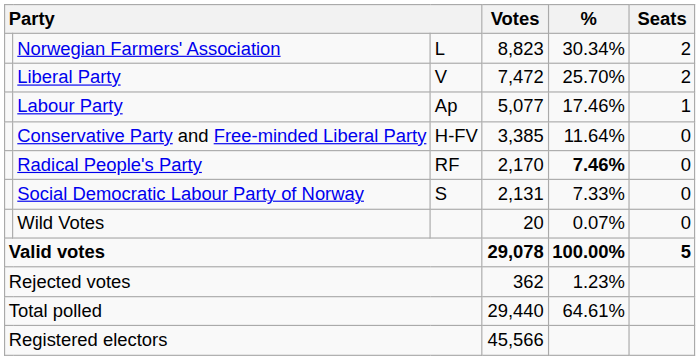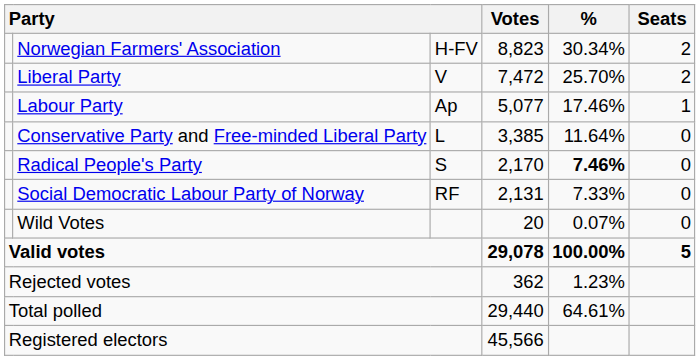 <table class="wikitable" border="1" style="text-align:right;">
 <tr>
 <th style="text-align:left;" colspan=3>Party</th>
 <th align=center width="50">Votes</th>
 <th align=center width="50">%</th>
 <th align=center width="50">Seats</th>
 </tr>
 <tr>
 <td></td>
 <td align=left><a href='#'>Norwegian Farmers' Association</a></td>
-<td align=left>L</td>
+<td align=left>H-FV</td>
 <td>8,823</td>
 <td>30.34%</td>
 <td>2</td>
 </tr>
 <tr>
 <td></td>
 <td align=left><a href='#'>Liberal Party</a></td>
 <td align=left>V</td>
 <td>7,472</td>
 <td>25.70%</td>
 <td>2</td>
 </tr>
 <tr>
 <td></td>
 <td align=left><a href='#'>Labour Party</a></td>
 <td align=left>Ap</td>
 <td>5,077</td>
 <td>17.46%</td>
 <td>1</td>
 </tr>
 <tr>
 <td></td>
 <td align=left><a href='#'>Conservative Party</a> and <a href='#'>Free-minded Liberal Party</a></td>
-<td align=left>H-FV</td>
+<td align=left>L</td>
 <td>3,385</td>
 <td>11.64%</td>
 <td>0</td>
 </tr>
 <tr>
 <td></td>
 <td align=left><a href='#'>Radical People's Party</a></td>
-<td align=left>RF</td>
+<td align=left>S</td>
 <td>2,170</td>
 <td><strong>7.46%</strong></td>
 <td>0</td>
 </tr>
 <tr>
 <td></td>
 <td align=left><a href='#'>Social Democratic Labour Party of Norway</a></td>
-<td align=left>S</td>
+<td align=left>RF</td>
 <td>2,131</td>
 <td>7.33%</td>
 <td>0</td>
 </tr>
 <tr>
 <td></td>
 <td align=left>Wild Votes</td>
 <td align=left></td>
 <td>20</td>
 <td>0.07%</td>
 <td>0</td>
 </tr>
 <tr style="font-weight:bold">
 <td align=left colspan=3>Valid votes</td>
 <td>29,078</td>
 <td>100.00%</td>
 <td>5</td>
 </tr>
 <tr>
 <td align=left colspan=3>Rejected votes</td>
 <td>362</td>
 <td>1.23%</td>
 <td></td>
 </tr>
 <tr>
 <td align=left colspan=3>Total polled</td>
 <td>29,440</td>
 <td>64.61%</td>
 <td></td>
 </tr>
 <tr>
 <td align=left colspan=3>Registered electors</td>
 <td>45,566</td>
 <td></td>
 <td></td>
 </tr>
 </table>
